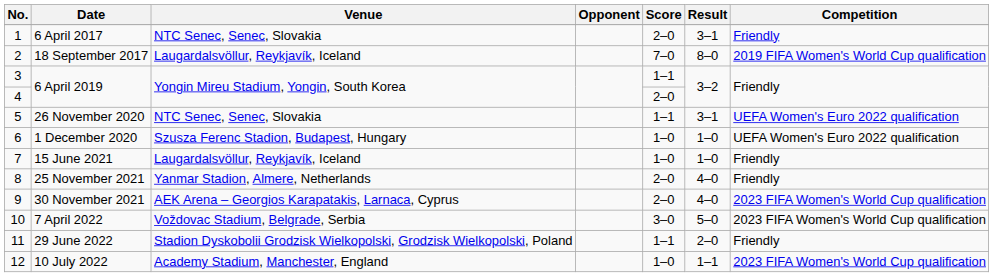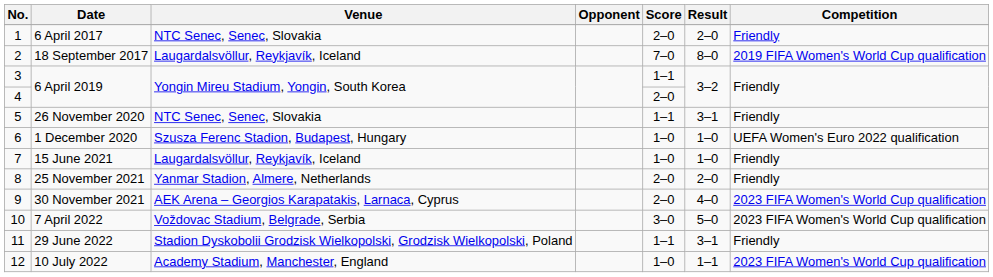 <table class="wikitable sortable">
 <tr>
 <th scope="col">No.</th>
 <th scope="col">Date</th>
 <th scope="col">Venue</th>
 <th scope="col">Opponent</th>
 <th scope="col">Score</th>
 <th scope="col">Result</th>
 <th scope="col">Competition</th>
 </tr>
 <tr>
 </tr>
 <tr>
 <td align="center">1</td>
 <td>6 April 2017</td>
 <td><a href='#'>NTC Senec</a>, <a href='#'>Senec</a>, Slovakia</td>
 <td></td>
 <td align="center">2–0</td>
-<td align="center">3–1</td>
+<td align="center">2–0</td>
 <td><a href='#'>Friendly</a></td>
 </tr>
 <tr>
 <td align="center">2</td>
 <td>18 September 2017</td>
 <td><a href='#'>Laugardalsvöllur</a>, <a href='#'>Reykjavík</a>, Iceland</td>
 <td></td>
 <td align="center">7–0</td>
 <td align="center">8–0</td>
 <td><a href='#'>2019 FIFA Women's World Cup qualification</a></td>
 </tr>
 <tr>
 <td align="center">3</td>
 <td rowspan="2">6 April 2019</td>
 <td rowspan="2"><a href='#'>Yongin Mireu Stadium</a>, <a href='#'>Yongin</a>, South Korea</td>
 <td rowspan="2"></td>
 <td align="center">1–1</td>
 <td rowspan="2" style="text-align:center">3–2</td>
 <td rowspan="2">Friendly</td>
 </tr>
 <tr>
 <td align="center">4</td>
 <td align="center">2–0</td>
 </tr>
 <tr>
 <td align="center">5</td>
 <td>26 November 2020</td>
 <td><a href='#'>NTC Senec</a>, <a href='#'>Senec</a>, Slovakia</td>
 <td></td>
 <td align="center">1–1</td>
 <td align="center">3–1</td>
-<td><a href='#'>UEFA Women's Euro 2022 qualification</a></td>
+<td>Friendly</td>
 </tr>
 <tr>
 <td align="center">6</td>
 <td>1 December 2020</td>
 <td><a href='#'>Szusza Ferenc Stadion</a>, <a href='#'>Budapest</a>, Hungary</td>
 <td></td>
 <td align="center">1–0</td>
 <td align="center">1–0</td>
 <td>UEFA Women's Euro 2022 qualification</td>
 </tr>
 <tr>
 <td align="center">7</td>
 <td>15 June 2021</td>
 <td><a href='#'>Laugardalsvöllur</a>, <a href='#'>Reykjavík</a>, Iceland</td>
 <td></td>
 <td align="center">1–0</td>
 <td align="center">1–0</td>
 <td>Friendly</td>
 </tr>
 <tr>
 <td align="center">8</td>
 <td>25 November 2021</td>
 <td><a href='#'>Yanmar Stadion</a>, <a href='#'>Almere</a>, Netherlands</td>
 <td></td>
 <td align="center">2–0</td>
-<td align="center">4–0</td>
+<td align="center">2–0</td>
 <td>Friendly</td>
 </tr>
 <tr>
 <td align="center">9</td>
 <td>30 November 2021</td>
 <td><a href='#'>AEK Arena – Georgios Karapatakis</a>, <a href='#'>Larnaca</a>, Cyprus</td>
 <td></td>
 <td align="center">2–0</td>
 <td align="center">4–0</td>
 <td><a href='#'>2023 FIFA Women's World Cup qualification</a></td>
 </tr>
 <tr>
 <td align="center">10</td>
 <td>7 April 2022</td>
 <td><a href='#'>Voždovac Stadium</a>, <a href='#'>Belgrade</a>, Serbia</td>
 <td></td>
 <td align="center">3–0</td>
 <td align="center">5–0</td>
 <td>2023 FIFA Women's World Cup qualification</td>
 </tr>
 <tr>
 <td align="center">11</td>
 <td>29 June 2022</td>
 <td><a href='#'>Stadion Dyskobolii Grodzisk Wielkopolski</a>, <a href='#'>Grodzisk Wielkopolski</a>, Poland</td>
 <td></td>
 <td align="center">1–1</td>
-<td align="center">2–0</td>
+<td align="center">3–1</td>
 <td>Friendly</td>
 </tr>
 <tr>
 <td align="center">12</td>
 <td>10 July 2022</td>
 <td><a href='#'>Academy Stadium</a>, <a href='#'>Manchester</a>, England</td>
 <td></td>
 <td align="center">1–0</td>
 <td align="center">1–1</td>
 <td><a href='#'>2023 FIFA Women's World Cup qualification</a></td>
 </tr>
 </table>
